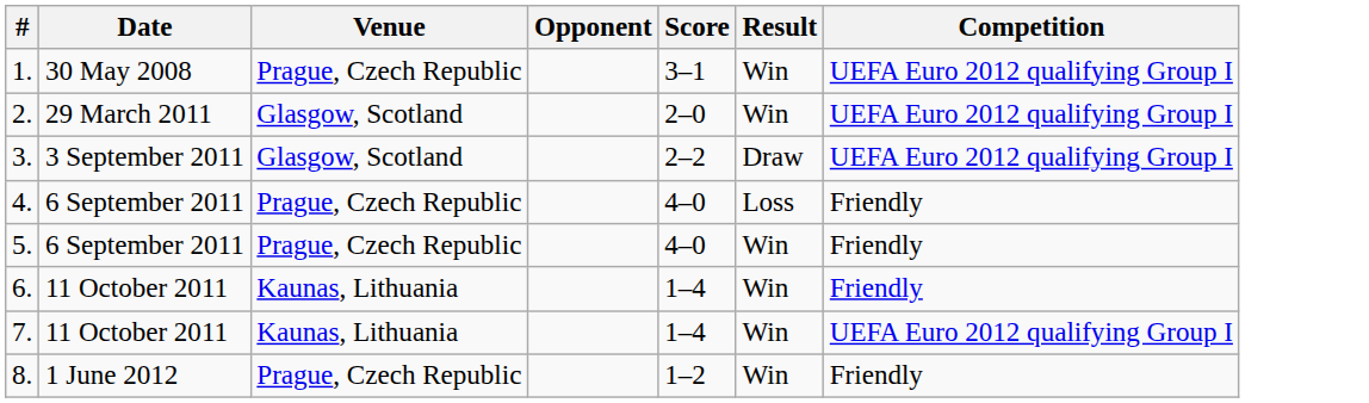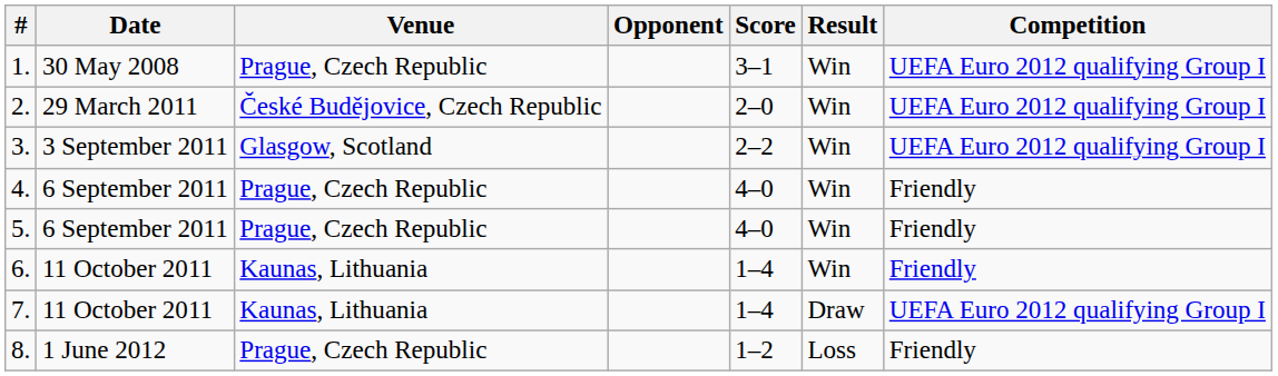 <table class="wikitable">
 <tr>
 <th>#</th>
 <th>Date</th>
 <th>Venue</th>
 <th>Opponent</th>
 <th>Score</th>
 <th>Result</th>
 <th>Competition</th>
 </tr>
 <tr>
 <td>1.</td>
 <td>30 May 2008</td>
 <td><a href='#'>Prague</a>, Czech Republic</td>
 <td></td>
 <td>3–1</td>
 <td>Win</td>
 <td><a href='#'>UEFA Euro 2012 qualifying Group I</a></td>
 </tr>
 <tr>
 <td>2.</td>
 <td>29 March 2011</td>
-<td><a href='#'>Glasgow</a>, Scotland</td>
+<td><a href='#'>České Budějovice</a>, Czech Republic</td>
 <td></td>
 <td>2–0</td>
 <td>Win</td>
 <td><a href='#'>UEFA Euro 2012 qualifying Group I</a></td>
 </tr>
 <tr>
 <td>3.</td>
 <td>3 September 2011</td>
 <td><a href='#'>Glasgow</a>, Scotland</td>
 <td></td>
 <td>2–2</td>
-<td>Draw</td>
+<td>Win</td>
 <td><a href='#'>UEFA Euro 2012 qualifying Group I</a></td>
 </tr>
 <tr>
 <td>4.</td>
 <td>6 September 2011</td>
 <td><a href='#'>Prague</a>, Czech Republic</td>
 <td></td>
 <td>4–0</td>
-<td>Loss</td>
+<td>Win</td>
 <td>Friendly</td>
 </tr>
 <tr>
 <td>5.</td>
 <td>6 September 2011</td>
 <td><a href='#'>Prague</a>, Czech Republic</td>
 <td></td>
 <td>4–0</td>
 <td>Win</td>
 <td>Friendly</td>
 </tr>
 <tr>
 <td>6.</td>
 <td>11 October 2011</td>
 <td><a href='#'>Kaunas</a>, Lithuania</td>
 <td></td>
 <td>1–4</td>
 <td>Win</td>
 <td><a href='#'>Friendly</a></td>
 </tr>
 <tr>
 <td>7.</td>
 <td>11 October 2011</td>
 <td><a href='#'>Kaunas</a>, Lithuania</td>
 <td></td>
 <td>1–4</td>
-<td>Win</td>
+<td>Draw</td>
 <td><a href='#'>UEFA Euro 2012 qualifying Group I</a></td>
 </tr>
 <tr>
 <td>8.</td>
 <td>1 June 2012</td>
 <td><a href='#'>Prague</a>, Czech Republic</td>
 <td></td>
 <td>1–2</td>
-<td>Win</td>
+<td>Loss</td>
 <td>Friendly</td>
 </tr>
 </table>
